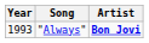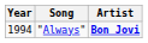 <table class="wikitable">
 <tr>
 <th>Year</th>
 <th>Song</th>
 <th>Artist</th>
 </tr>
 <tr>
-<td>1993</td>
+<td>1994</td>
 <td>"<a href='#'>Always</a>"</td>
 <td><strong><a href='#'>Bon Jovi</a></strong></td>
 </tr>
 </table>
